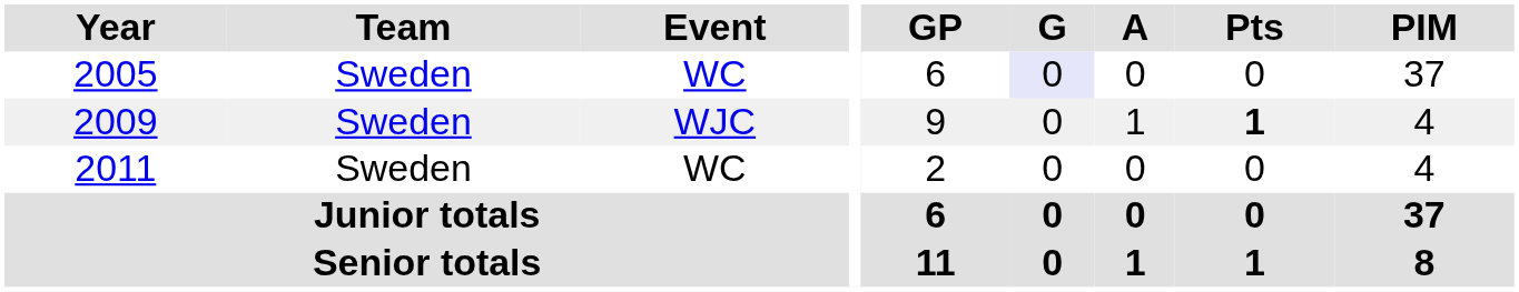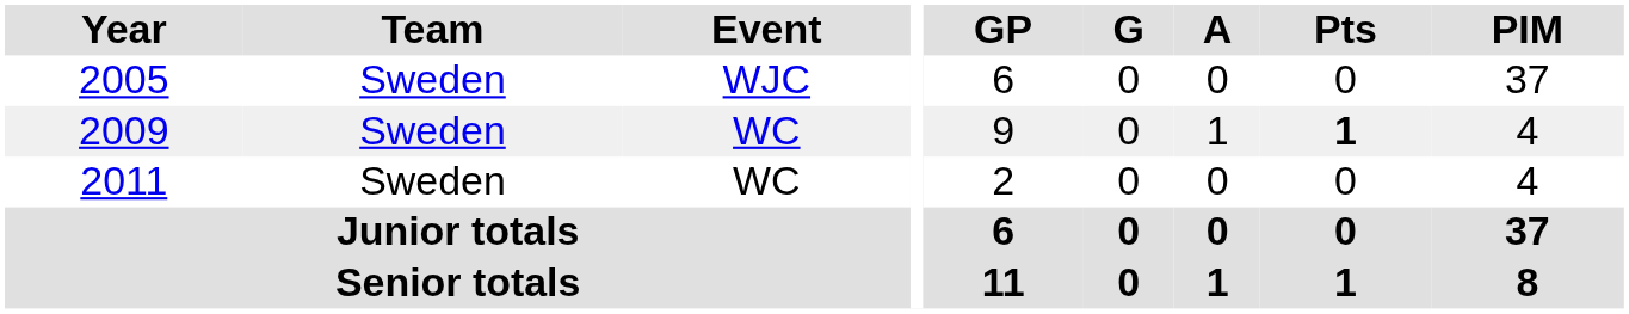 <table border="0" cellpadding="1" cellspacing="0" ID="Table3" style="text-align:center; width:40em">
 <tr bgcolor="#e0e0e0">
 <th>Year</th>
 <th>Team</th>
 <th>Event</th>
 <th rowspan="102" bgcolor="#ffffff"></th>
 <th>GP</th>
 <th>G</th>
 <th>A</th>
 <th>Pts</th>
 <th>PIM</th>
 </tr>
 <tr>
 <td><a href='#'>2005</a></td>
 <td><a href='#'>Sweden</a></td>
-<td><a href='#'>WC</a></td>
+<td><a href='#'>WJC</a></td>
 <td>6</td>
-<td style="background: lavender;">0</td>
+<td>0</td>
 <td>0</td>
 <td>0</td>
 <td>37</td>
 </tr>
 <tr bgcolor="#f0f0f0">
 <td><a href='#'>2009</a></td>
 <td><a href='#'>Sweden</a></td>
-<td><a href='#'>WJC</a></td>
+<td><a href='#'>WC</a></td>
 <td>9</td>
 <td>0</td>
 <td>1</td>
 <td><strong>1</strong></td>
 <td>4</td>
 </tr>
 <tr>
 <td><a href='#'>2011</a></td>
 <td>Sweden</td>
 <td>WC</td>
 <td>2</td>
 <td>0</td>
 <td>0</td>
 <td>0</td>
 <td>4</td>
 </tr>
 <tr bgcolor="#e0e0e0">
 <th colspan=3>Junior totals</th>
 <th>6</th>
 <th>0</th>
 <th>0</th>
 <th>0</th>
 <th>37</th>
 </tr>
 <tr bgcolor="#e0e0e0">
 <th colspan=3>Senior totals</th>
 <th>11</th>
 <th>0</th>
 <th>1</th>
 <th>1</th>
 <th>8</th>
 </tr>
 </table>
